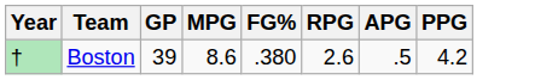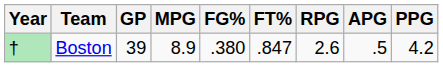 <table class="wikitable sortable" style="font-size:95%; text-align:right;">
 <tr>
 <th>Year</th>
 <th>Team</th>
 <th>GP</th>
 <th>MPG</th>
 <th>FG%</th>
+<th>FT%</th>
 <th>RPG</th>
 <th>APG</th>
 <th>PPG</th>
 </tr>
 <tr>
 <td style="text-align:left; background:#afe6ba;">†</td>
 <td style="text-align:left;"><a href='#'>Boston</a></td>
 <td>39</td>
-<td>8.6</td>
+<td>8.9</td>
 <td>.380</td>
+<td>.847</td>
 <td>2.6</td>
 <td>.5</td>
 <td>4.2</td>
 </tr>
 </table>
